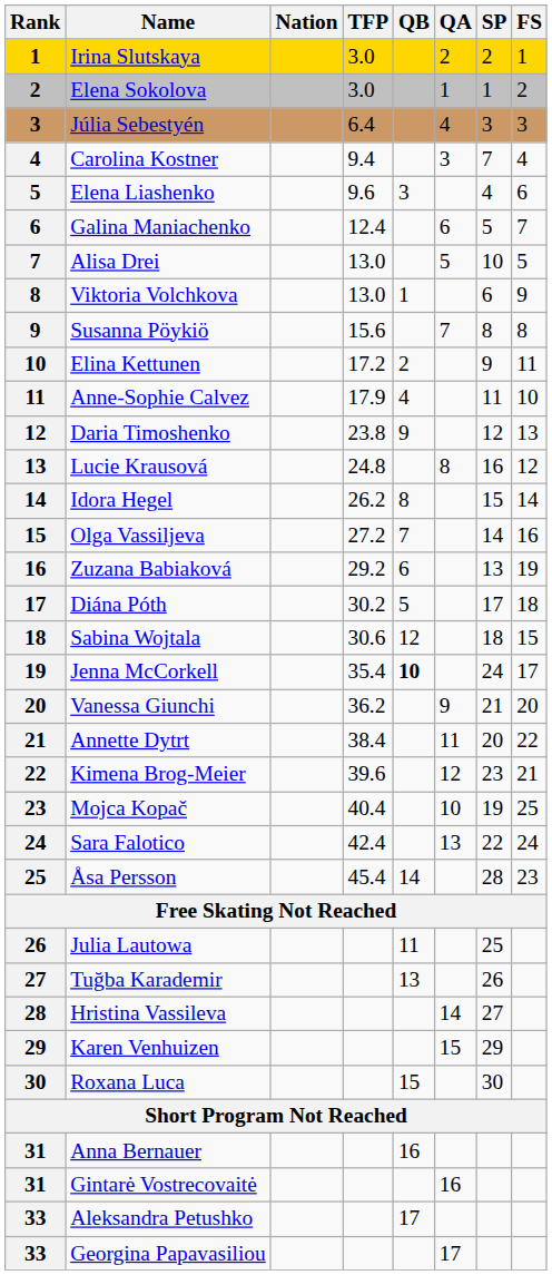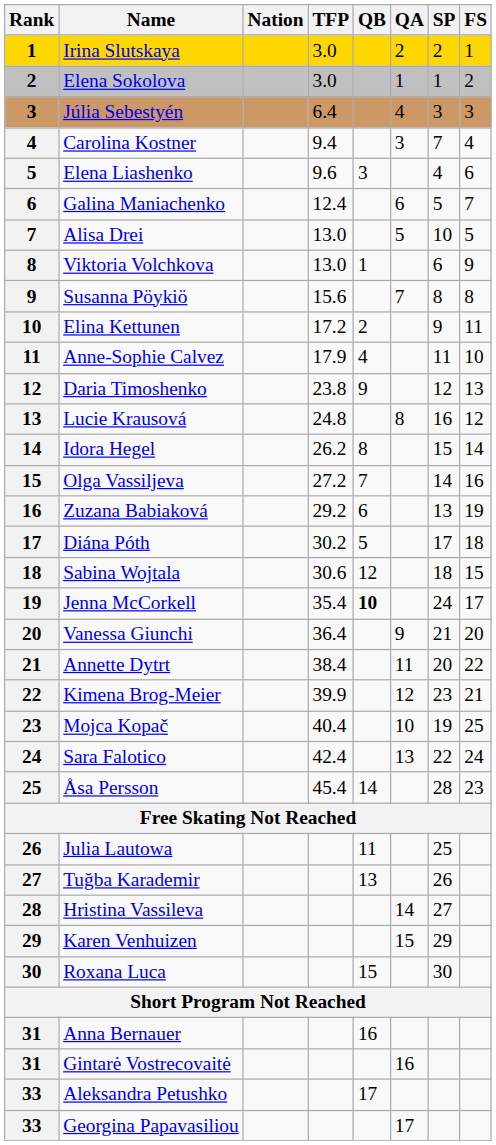 <table class="wikitable">
 <tr>
 <th>Rank</th>
 <th>Name</th>
 <th>Nation</th>
 <th>TFP</th>
 <th>QB</th>
 <th>QA</th>
 <th>SP</th>
 <th>FS</th>
 </tr>
 <tr bgcolor="gold">
 <td align="center"><strong>1</strong></td>
 <td><a href='#'>Irina Slutskaya</a></td>
 <td></td>
 <td>3.0</td>
 <td></td>
 <td>2</td>
 <td>2</td>
 <td>1</td>
 </tr>
 <tr bgcolor="silver">
 <td align="center"><strong>2</strong></td>
 <td><a href='#'>Elena Sokolova</a></td>
 <td></td>
 <td>3.0</td>
 <td></td>
 <td>1</td>
 <td>1</td>
 <td>2</td>
 </tr>
 <tr bgcolor="cc9966">
 <td align="center"><strong>3</strong></td>
 <td><a href='#'>Júlia Sebestyén</a></td>
 <td></td>
 <td>6.4</td>
 <td></td>
 <td>4</td>
 <td>3</td>
 <td>3</td>
 </tr>
 <tr>
 <th>4</th>
 <td><a href='#'>Carolina Kostner</a></td>
 <td></td>
 <td>9.4</td>
 <td></td>
 <td>3</td>
 <td>7</td>
 <td>4</td>
 </tr>
 <tr>
 <th>5</th>
 <td><a href='#'>Elena Liashenko</a></td>
 <td></td>
 <td>9.6</td>
 <td>3</td>
 <td></td>
 <td>4</td>
 <td>6</td>
 </tr>
 <tr>
 <th>6</th>
 <td><a href='#'>Galina Maniachenko</a></td>
 <td></td>
 <td>12.4</td>
 <td></td>
 <td>6</td>
 <td>5</td>
 <td>7</td>
 </tr>
 <tr>
 <th>7</th>
 <td><a href='#'>Alisa Drei</a></td>
 <td></td>
 <td>13.0</td>
 <td></td>
 <td>5</td>
 <td>10</td>
 <td>5</td>
 </tr>
 <tr>
 <th>8</th>
 <td><a href='#'>Viktoria Volchkova</a></td>
 <td></td>
 <td>13.0</td>
 <td>1</td>
 <td></td>
 <td>6</td>
 <td>9</td>
 </tr>
 <tr>
 <th>9</th>
 <td><a href='#'>Susanna Pöykiö</a></td>
 <td></td>
 <td>15.6</td>
 <td></td>
 <td>7</td>
 <td>8</td>
 <td>8</td>
 </tr>
 <tr>
 <th>10</th>
 <td><a href='#'>Elina Kettunen</a></td>
 <td></td>
 <td>17.2</td>
 <td>2</td>
 <td></td>
 <td>9</td>
 <td>11</td>
 </tr>
 <tr>
 <th>11</th>
 <td><a href='#'>Anne-Sophie Calvez</a></td>
 <td></td>
 <td>17.9</td>
 <td>4</td>
 <td></td>
 <td>11</td>
 <td>10</td>
 </tr>
 <tr>
 <th>12</th>
 <td><a href='#'>Daria Timoshenko</a></td>
 <td></td>
 <td>23.8</td>
 <td>9</td>
 <td></td>
 <td>12</td>
 <td>13</td>
 </tr>
 <tr>
 <th>13</th>
 <td><a href='#'>Lucie Krausová</a></td>
 <td></td>
 <td>24.8</td>
 <td></td>
 <td>8</td>
 <td>16</td>
 <td>12</td>
 </tr>
 <tr>
 <th>14</th>
 <td><a href='#'>Idora Hegel</a></td>
 <td></td>
 <td>26.2</td>
 <td>8</td>
 <td></td>
 <td>15</td>
 <td>14</td>
 </tr>
 <tr>
 <th>15</th>
 <td><a href='#'>Olga Vassiljeva</a></td>
 <td></td>
 <td>27.2</td>
 <td>7</td>
 <td></td>
 <td>14</td>
 <td>16</td>
 </tr>
 <tr>
 <th>16</th>
 <td><a href='#'>Zuzana Babiaková</a></td>
 <td></td>
 <td>29.2</td>
 <td>6</td>
 <td></td>
 <td>13</td>
 <td>19</td>
 </tr>
 <tr>
 <th>17</th>
 <td><a href='#'>Diána Póth</a></td>
 <td></td>
 <td>30.2</td>
 <td>5</td>
 <td></td>
 <td>17</td>
 <td>18</td>
 </tr>
 <tr>
 <th>18</th>
 <td><a href='#'>Sabina Wojtala</a></td>
 <td></td>
 <td>30.6</td>
 <td>12</td>
 <td></td>
 <td>18</td>
 <td>15</td>
 </tr>
 <tr>
 <th>19</th>
 <td><a href='#'>Jenna McCorkell</a></td>
 <td></td>
 <td>35.4</td>
 <td><strong>10</strong></td>
 <td></td>
 <td>24</td>
 <td>17</td>
 </tr>
 <tr>
 <th>20</th>
 <td><a href='#'>Vanessa Giunchi</a></td>
 <td></td>
-<td>36.2</td>
+<td>36.4</td>
 <td></td>
 <td>9</td>
 <td>21</td>
 <td>20</td>
 </tr>
 <tr>
 <th>21</th>
 <td><a href='#'>Annette Dytrt</a></td>
 <td></td>
 <td>38.4</td>
 <td></td>
 <td>11</td>
 <td>20</td>
 <td>22</td>
 </tr>
 <tr>
 <th>22</th>
 <td><a href='#'>Kimena Brog-Meier</a></td>
 <td></td>
-<td>39.6</td>
+<td>39.9</td>
 <td></td>
 <td>12</td>
 <td>23</td>
 <td>21</td>
 </tr>
 <tr>
 <th>23</th>
 <td><a href='#'>Mojca Kopač</a></td>
 <td></td>
 <td>40.4</td>
 <td></td>
 <td>10</td>
 <td>19</td>
 <td>25</td>
 </tr>
 <tr>
 <th>24</th>
 <td><a href='#'>Sara Falotico</a></td>
 <td></td>
 <td>42.4</td>
 <td></td>
 <td>13</td>
 <td>22</td>
 <td>24</td>
 </tr>
 <tr>
 <th>25</th>
 <td><a href='#'>Åsa Persson</a></td>
 <td></td>
 <td>45.4</td>
 <td>14</td>
 <td></td>
 <td>28</td>
 <td>23</td>
 </tr>
 <tr>
 <th colspan=8>Free Skating Not Reached</th>
 </tr>
 <tr>
 <th>26</th>
 <td><a href='#'>Julia Lautowa</a></td>
 <td></td>
 <td></td>
 <td>11</td>
 <td></td>
 <td>25</td>
 <td></td>
 </tr>
 <tr>
 <th>27</th>
 <td><a href='#'>Tuğba Karademir</a></td>
 <td></td>
 <td></td>
 <td>13</td>
 <td></td>
 <td>26</td>
 <td></td>
 </tr>
 <tr>
 <th>28</th>
 <td><a href='#'>Hristina Vassileva</a></td>
 <td></td>
 <td></td>
 <td></td>
 <td>14</td>
 <td>27</td>
 <td></td>
 </tr>
 <tr>
 <th>29</th>
 <td><a href='#'>Karen Venhuizen</a></td>
 <td></td>
 <td></td>
 <td></td>
 <td>15</td>
 <td>29</td>
 <td></td>
 </tr>
 <tr>
 <th>30</th>
 <td><a href='#'>Roxana Luca</a></td>
 <td></td>
 <td></td>
 <td>15</td>
 <td></td>
 <td>30</td>
 <td></td>
 </tr>
 <tr>
 <th colspan=8>Short Program Not Reached</th>
 </tr>
 <tr>
 <th>31</th>
 <td><a href='#'>Anna Bernauer</a></td>
 <td></td>
 <td></td>
 <td>16</td>
 <td></td>
 <td></td>
 <td></td>
 </tr>
 <tr>
 <th>31</th>
 <td><a href='#'>Gintarė Vostrecovaitė</a></td>
 <td></td>
 <td></td>
 <td></td>
 <td>16</td>
 <td></td>
 <td></td>
 </tr>
 <tr>
 <th>33</th>
 <td><a href='#'>Aleksandra Petushko</a></td>
 <td></td>
 <td></td>
 <td>17</td>
 <td></td>
 <td></td>
 <td></td>
 </tr>
 <tr>
 <th>33</th>
 <td><a href='#'>Georgina Papavasiliou</a></td>
 <td></td>
 <td></td>
 <td></td>
 <td>17</td>
 <td></td>
 <td></td>
 </tr>
 </table>
